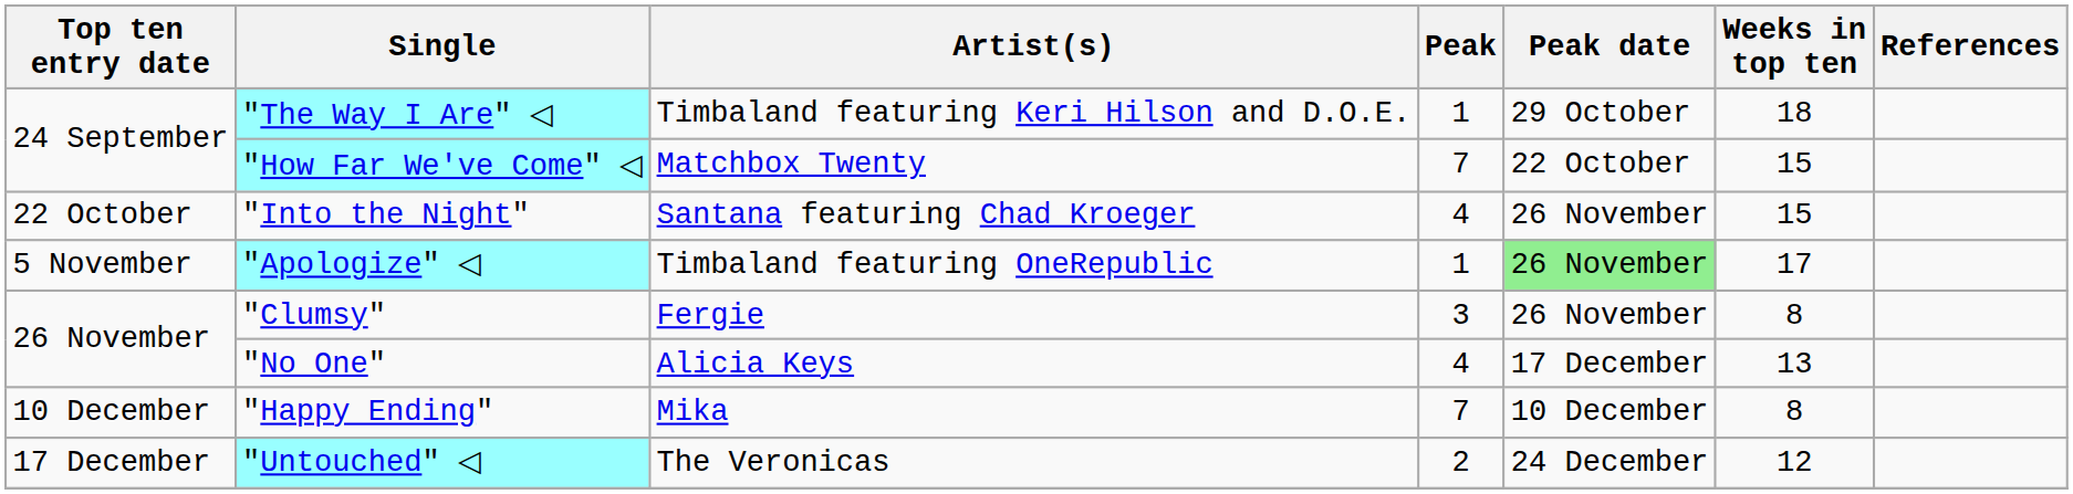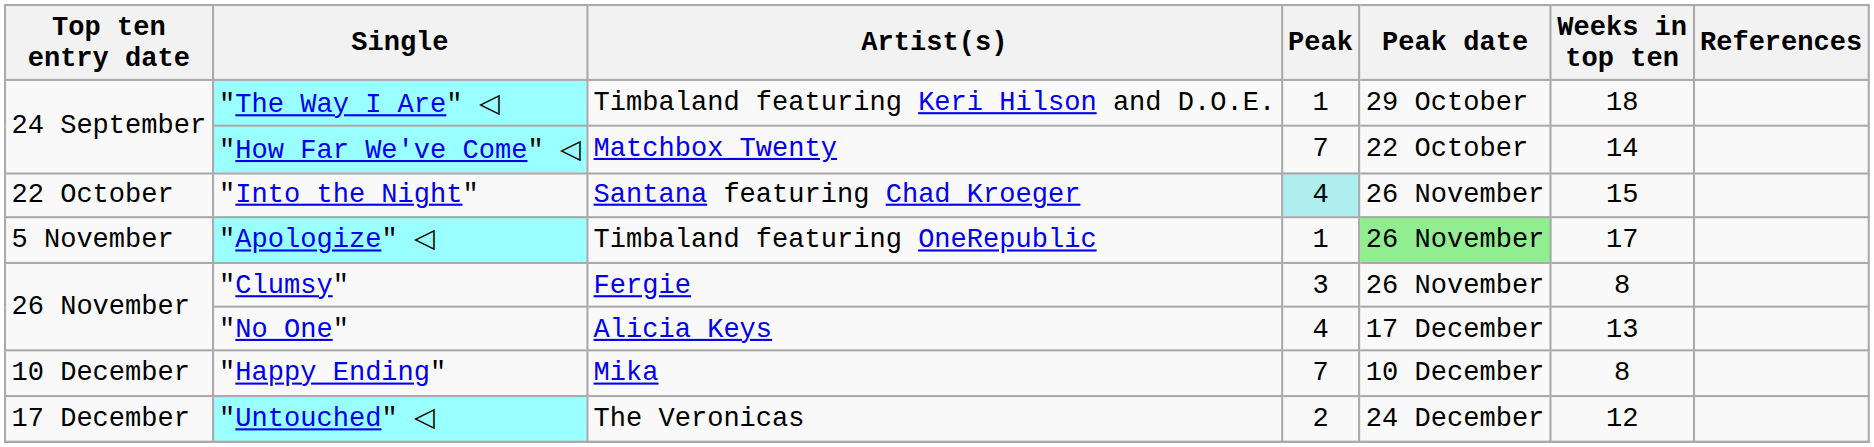 <table class="wikitable sortable">
 <tr>
 <th>Top ten<br>entry date</th>
 <th>Single</th>
 <th>Artist(s)</th>
 <th data-sort-type="number">Peak</th>
 <th>Peak date</th>
 <th data-sort-type="number">Weeks in<br>top ten</th>
 <th>References</th>
 </tr>
 <tr>
 <td rowspan=2>24 September</td>
 <td style="background:#9ff;">"<a href='#'>The Way I Are</a>" ◁</td>
 <td>Timbaland featuring <a href='#'>Keri Hilson</a> and D.O.E.</td>
 <td style="text-align:center;">1</td>
 <td>29 October</td>
 <td style="text-align:center;">18</td>
 <td style="text-align:center;"></td>
 </tr>
 <tr>
 <td style="background:#9ff;">"<a href='#'>How Far We've Come</a>" ◁</td>
 <td><a href='#'>Matchbox Twenty</a></td>
 <td style="text-align:center;">7</td>
 <td>22 October</td>
-<td style="text-align:center;">15</td>
+<td style="text-align:center;">14</td>
 <td style="text-align:center;"></td>
 </tr>
 <tr>
 <td>22 October</td>
 <td>"<a href='#'>Into the Night</a>"</td>
 <td><a href='#'>Santana</a> featuring <a href='#'>Chad Kroeger</a></td>
-<td style="text-align:center;">4</td>
+<td style="background: paleturquoise; text-align:center;">4</td>
 <td>26 November</td>
 <td style="text-align:center;">15</td>
 <td style="text-align:center;"></td>
 </tr>
 <tr>
 <td>5 November</td>
 <td style="background:#9ff;">"<a href='#'>Apologize</a>" ◁</td>
 <td>Timbaland featuring <a href='#'>OneRepublic</a></td>
 <td style="text-align:center;">1</td>
 <td style="background: lightgreen;">26 November</td>
 <td style="text-align:center;">17</td>
 <td style="text-align:center;"></td>
 </tr>
 <tr>
 <td rowspan=2>26 November</td>
 <td>"<a href='#'>Clumsy</a>"</td>
 <td><a href='#'>Fergie</a></td>
 <td style="text-align:center;">3</td>
 <td>26 November</td>
 <td style="text-align:center;">8</td>
 <td style="text-align:center;"></td>
 </tr>
 <tr>
 <td>"<a href='#'>No One</a>"</td>
 <td><a href='#'>Alicia Keys</a></td>
 <td style="text-align:center;">4</td>
 <td>17 December</td>
 <td style="text-align:center;">13</td>
 <td style="text-align:center;"></td>
 </tr>
 <tr>
 <td>10 December</td>
 <td>"<a href='#'>Happy Ending</a>"</td>
 <td><a href='#'>Mika</a></td>
 <td style="text-align:center;">7</td>
 <td>10 December</td>
 <td style="text-align:center;">8</td>
 <td style="text-align:center;"></td>
 </tr>
 <tr>
 <td>17 December</td>
 <td style="background:#9ff;">"<a href='#'>Untouched</a>" ◁</td>
 <td>The Veronicas</td>
 <td style="text-align:center;">2</td>
 <td>24 December</td>
 <td style="text-align:center;">12</td>
 <td style="text-align:center;"></td>
 </tr>
 <tr>
 </tr>
 </table>
